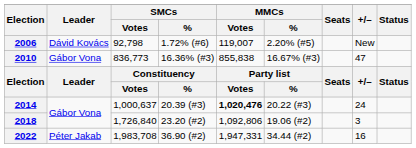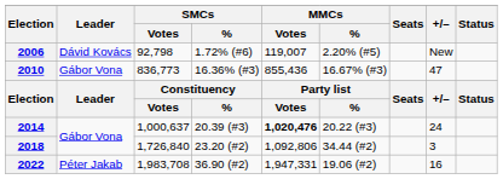 <table class="wikitable">
 <tr>
 </tr>
 <tr>
 <th rowspan=2>Election</th>
 <th rowspan=2>Leader</th>
 <th colspan=2>SMCs</th>
 <th colspan=2>MMCs</th>
 <th rowspan=2>Seats</th>
 <th rowspan=2>+/–</th>
 <th rowspan=2>Status</th>
 </tr>
 <tr>
 <th>Votes</th>
 <th>%</th>
 <th>Votes</th>
 <th>%</th>
 </tr>
 <tr>
 <th><a href='#'>2006</a></th>
 <td><a href='#'>Dávid Kovács</a></td>
 <td>92,798</td>
 <td>1.72% (#6)</td>
 <td>119,007</td>
 <td>2.20% (#5)</td>
 <td></td>
 <td>New</td>
 <td></td>
 </tr>
 <tr>
 <th><a href='#'>2010</a></th>
 <td><a href='#'>Gábor Vona</a></td>
 <td>836,773</td>
 <td>16.36% (#3)</td>
-<td>855,838</td>
+<td>855,436</td>
 <td>16.67% (#3)</td>
 <td></td>
 <td> 47</td>
 <td></td>
 </tr>
 <tr>
 <th rowspan=2>Election</th>
 <th rowspan=2>Leader</th>
 <th colspan=2>Constituency</th>
 <th colspan=2>Party list</th>
 <th rowspan=2>Seats</th>
 <th rowspan=2>+/–</th>
 <th rowspan=2>Status</th>
 </tr>
 <tr>
 <th>Votes</th>
 <th>%</th>
 <th>Votes</th>
 <th>%</th>
 </tr>
 <tr>
 <th><a href='#'>2014</a></th>
 <td rowspan=2><a href='#'>Gábor Vona</a></td>
 <td>1,000,637</td>
 <td>20.39 (#3)</td>
 <td><strong>1,020,476</strong></td>
 <td>20.22 (#3)</td>
 <td></td>
 <td> 24</td>
 <td></td>
 </tr>
 <tr>
 <th><a href='#'>2018</a></th>
 <td>1,726,840</td>
 <td>23.20 (#2)</td>
 <td>1,092,806</td>
-<td>19.06 (#2)</td>
+<td>34.44 (#2)</td>
 <td></td>
 <td> 3</td>
 <td></td>
 </tr>
 <tr>
 <th><a href='#'>2022</a></th>
 <td><a href='#'>Péter Jakab</a></td>
 <td>1,983,708</td>
 <td>36.90 (#2)</td>
 <td>1,947,331</td>
-<td>34.44 (#2)</td>
+<td>19.06 (#2)</td>
 <td></td>
 <td> 16</td>
 <td></td>
 </tr>
 </table>
